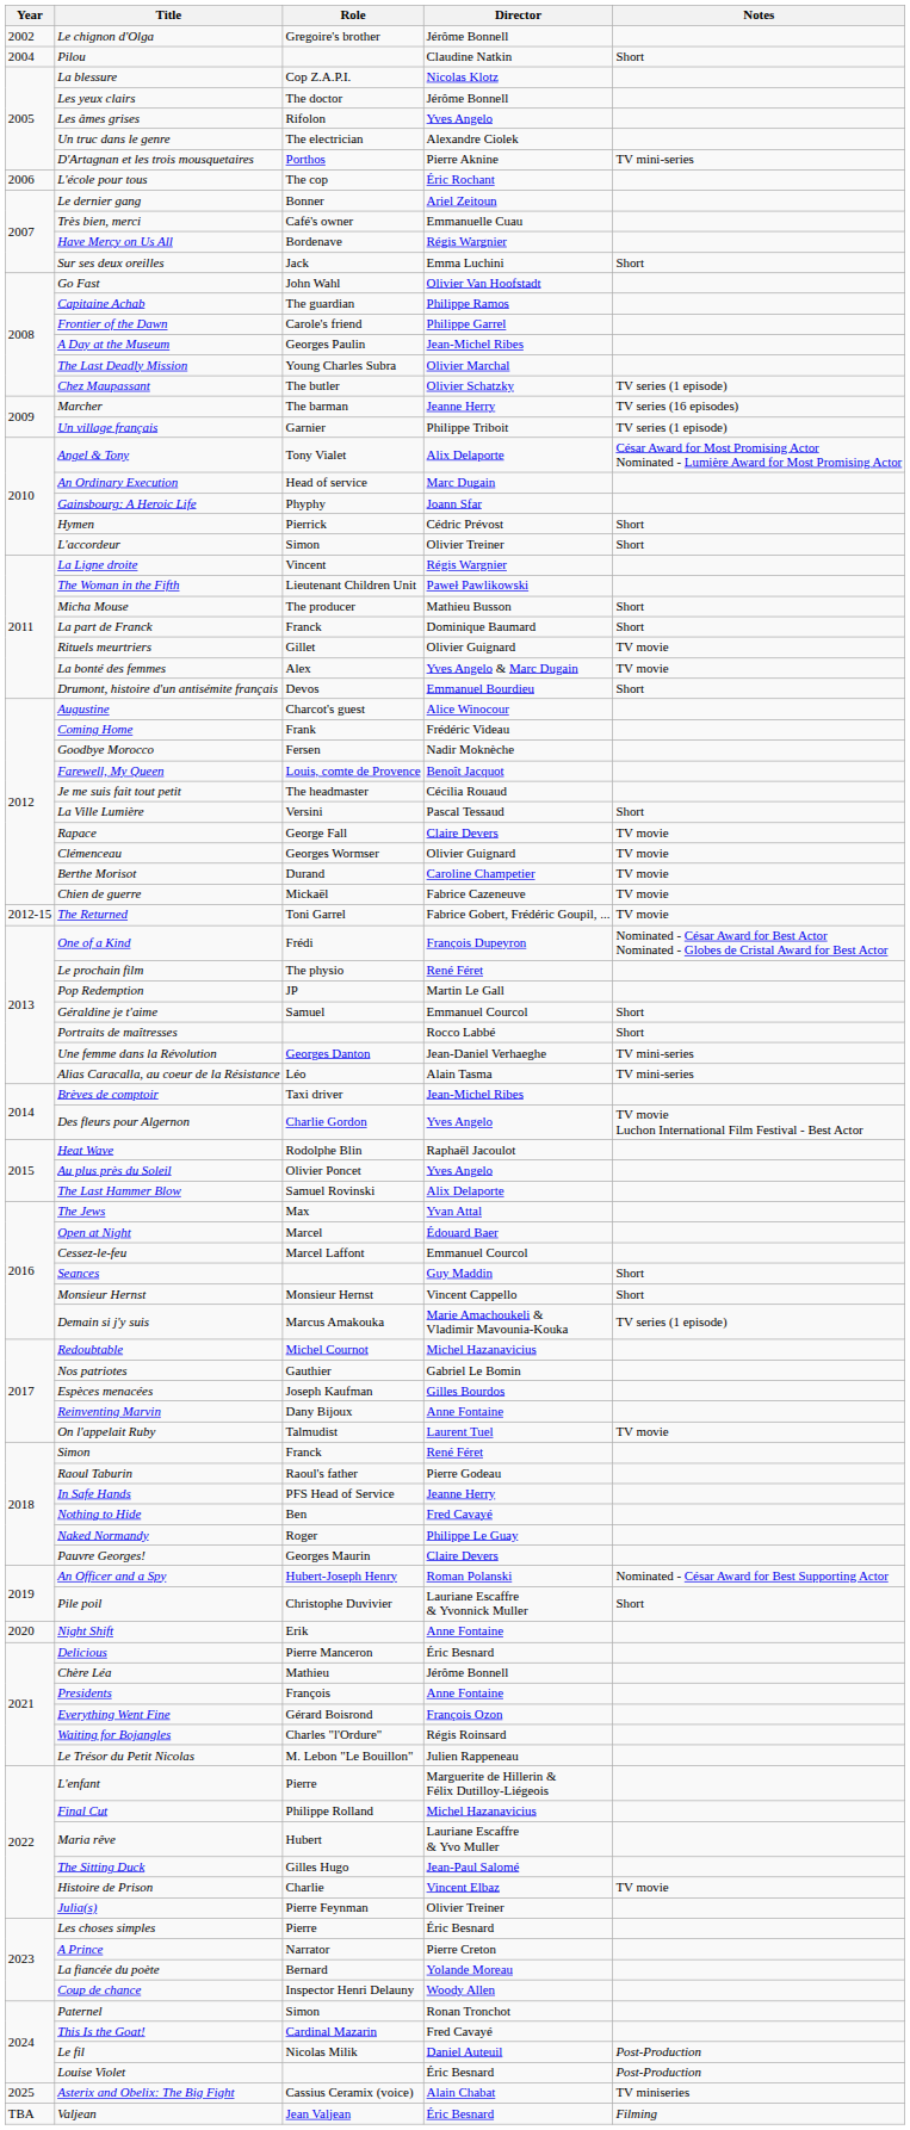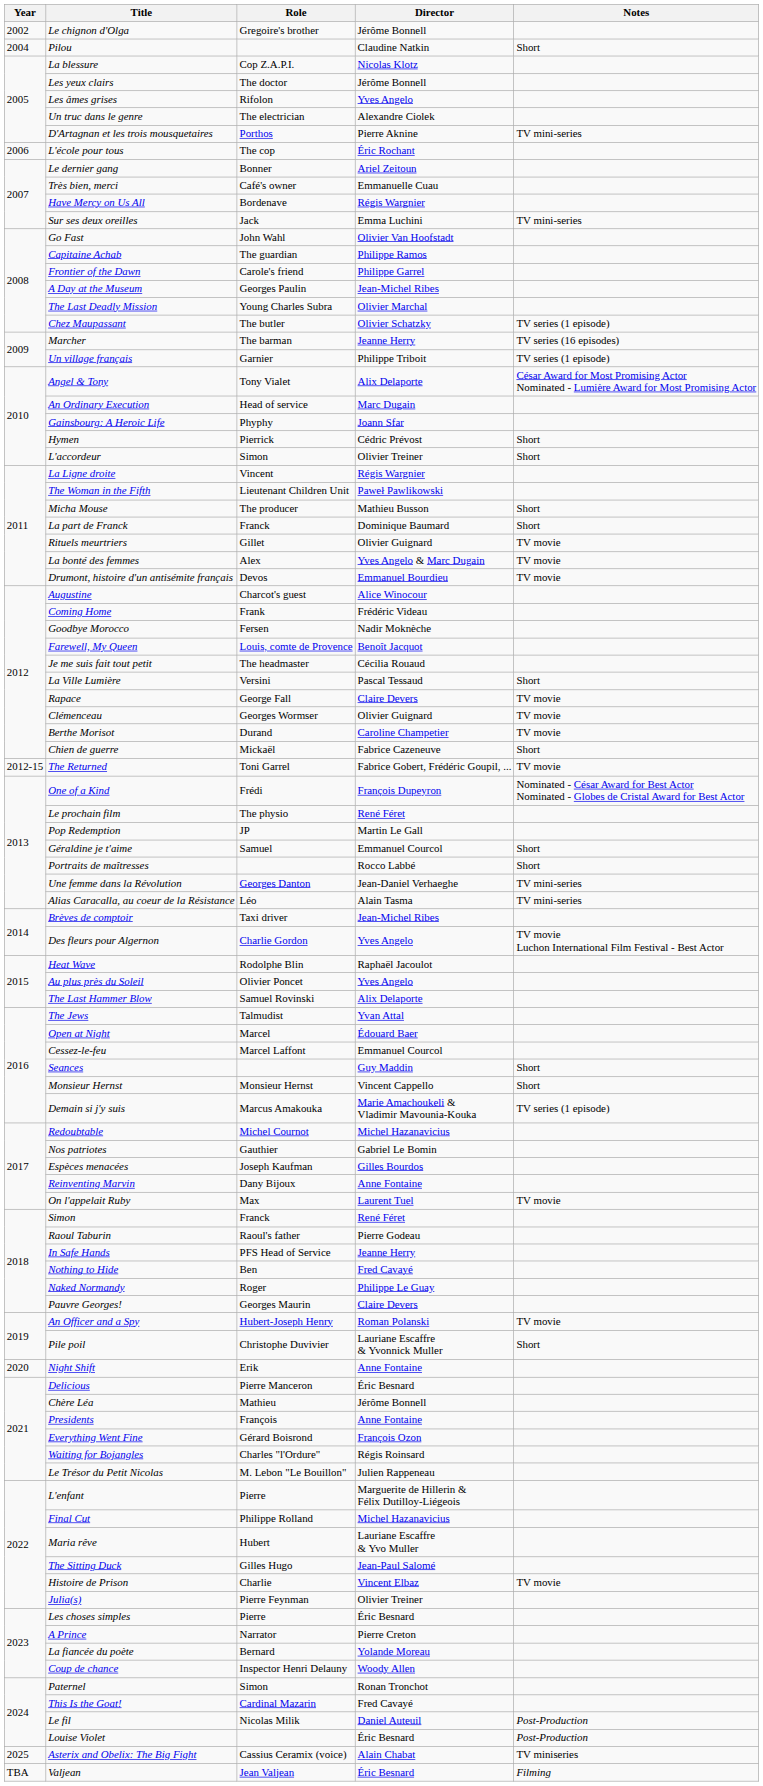 <table class="wikitable sortable">
 <tr>
 <th>Year</th>
 <th>Title</th>
 <th>Role</th>
 <th>Director</th>
 <th class="unsortable">Notes</th>
 </tr>
 <tr>
 <td>2002</td>
 <td><em>Le chignon d'Olga</em></td>
 <td>Gregoire's brother</td>
 <td>Jérôme Bonnell</td>
 <td></td>
 </tr>
 <tr>
 <td>2004</td>
 <td><em>Pilou</em></td>
 <td></td>
 <td>Claudine Natkin</td>
 <td>Short</td>
 </tr>
 <tr>
 <td rowspan=5>2005</td>
 <td><em>La blessure</em></td>
 <td>Cop Z.A.P.I.</td>
 <td><a href='#'>Nicolas Klotz</a></td>
 <td></td>
 </tr>
 <tr>
 <td><em>Les yeux clairs</em></td>
 <td>The doctor</td>
 <td>Jérôme Bonnell</td>
 <td></td>
 </tr>
 <tr>
 <td><em>Les âmes grises</em></td>
 <td>Rifolon</td>
 <td><a href='#'>Yves Angelo</a></td>
 <td></td>
 </tr>
 <tr>
 <td><em>Un truc dans le genre</em></td>
 <td>The electrician</td>
 <td>Alexandre Ciolek</td>
 <td></td>
 </tr>
 <tr>
 <td><em>D'Artagnan et les trois mousquetaires</em></td>
 <td><a href='#'>Porthos</a></td>
 <td>Pierre Aknine</td>
 <td>TV mini-series</td>
 </tr>
 <tr>
 <td>2006</td>
 <td><em>L'école pour tous</em></td>
 <td>The cop</td>
 <td><a href='#'>Éric Rochant</a></td>
 <td></td>
 </tr>
 <tr>
 <td rowspan=4>2007</td>
 <td><em>Le dernier gang</em></td>
 <td>Bonner</td>
 <td><a href='#'>Ariel Zeitoun</a></td>
 <td></td>
 </tr>
 <tr>
 <td><em>Très bien, merci</em></td>
 <td>Café's owner</td>
 <td>Emmanuelle Cuau</td>
 <td></td>
 </tr>
 <tr>
 <td><em><a href='#'>Have Mercy on Us All</a></em></td>
 <td>Bordenave</td>
 <td><a href='#'>Régis Wargnier</a></td>
 <td></td>
 </tr>
 <tr>
 <td><em>Sur ses deux oreilles</em></td>
 <td>Jack</td>
 <td>Emma Luchini</td>
-<td>Short</td>
+<td>TV mini-series</td>
 </tr>
 <tr>
 <td rowspan=6>2008</td>
 <td><em>Go Fast</em></td>
 <td>John Wahl</td>
 <td><a href='#'>Olivier Van Hoofstadt</a></td>
 <td></td>
 </tr>
 <tr>
 <td><em><a href='#'>Capitaine Achab</a></em></td>
 <td>The guardian</td>
 <td><a href='#'>Philippe Ramos</a></td>
 <td></td>
 </tr>
 <tr>
 <td><em><a href='#'>Frontier of the Dawn</a></em></td>
 <td>Carole's friend</td>
 <td><a href='#'>Philippe Garrel</a></td>
 <td></td>
 </tr>
 <tr>
 <td><em><a href='#'>A Day at the Museum</a></em></td>
 <td>Georges Paulin</td>
 <td><a href='#'>Jean-Michel Ribes</a></td>
 <td></td>
 </tr>
 <tr>
 <td><em><a href='#'>The Last Deadly Mission</a></em></td>
 <td>Young Charles Subra</td>
 <td><a href='#'>Olivier Marchal</a></td>
 <td></td>
 </tr>
 <tr>
 <td><em><a href='#'>Chez Maupassant</a></em></td>
 <td>The butler</td>
 <td><a href='#'>Olivier Schatzky</a></td>
 <td>TV series (1 episode)</td>
 </tr>
 <tr>
 <td rowspan=2>2009</td>
 <td><em>Marcher</em></td>
 <td>The barman</td>
 <td><a href='#'>Jeanne Herry</a></td>
 <td>TV series (16 episodes)</td>
 </tr>
 <tr>
 <td><em><a href='#'>Un village français</a></em></td>
 <td>Garnier</td>
 <td>Philippe Triboit</td>
 <td>TV series (1 episode)</td>
 </tr>
 <tr>
 <td rowspan=5>2010</td>
 <td><em><a href='#'>Angel & Tony</a></em></td>
 <td>Tony Vialet</td>
 <td><a href='#'>Alix Delaporte</a></td>
 <td><a href='#'>César Award for Most Promising Actor</a><br>Nominated - <a href='#'>Lumière Award for Most Promising Actor</a></td>
 </tr>
 <tr>
 <td><em><a href='#'>An Ordinary Execution</a></em></td>
 <td>Head of service</td>
 <td><a href='#'>Marc Dugain</a></td>
 <td></td>
 </tr>
 <tr>
 <td><em><a href='#'>Gainsbourg: A Heroic Life</a></em></td>
 <td>Phyphy</td>
 <td><a href='#'>Joann Sfar</a></td>
 <td></td>
 </tr>
 <tr>
 <td><em>Hymen</em></td>
 <td>Pierrick</td>
 <td>Cédric Prévost</td>
 <td>Short</td>
 </tr>
 <tr>
 <td><em>L'accordeur</em></td>
 <td>Simon</td>
 <td>Olivier Treiner</td>
 <td>Short</td>
 </tr>
 <tr>
 <td rowspan=7>2011</td>
 <td><em><a href='#'>La Ligne droite</a></em></td>
 <td>Vincent</td>
 <td><a href='#'>Régis Wargnier</a></td>
 <td></td>
 </tr>
 <tr>
 <td><em><a href='#'>The Woman in the Fifth</a></em></td>
 <td>Lieutenant Children Unit</td>
 <td><a href='#'>Paweł Pawlikowski</a></td>
 <td></td>
 </tr>
 <tr>
 <td><em>Micha Mouse</em></td>
 <td>The producer</td>
 <td>Mathieu Busson</td>
 <td>Short</td>
 </tr>
 <tr>
 <td><em>La part de Franck</em></td>
 <td>Franck</td>
 <td>Dominique Baumard</td>
 <td>Short</td>
 </tr>
 <tr>
 <td><em>Rituels meurtriers</em></td>
 <td>Gillet</td>
 <td>Olivier Guignard</td>
 <td>TV movie</td>
 </tr>
 <tr>
 <td><em>La bonté des femmes</em></td>
 <td>Alex</td>
 <td><a href='#'>Yves Angelo</a> & <a href='#'>Marc Dugain</a></td>
 <td>TV movie</td>
 </tr>
 <tr>
 <td><em>Drumont, histoire d'un antisémite français</em></td>
 <td>Devos</td>
 <td><a href='#'>Emmanuel Bourdieu</a></td>
-<td>Short</td>
+<td>TV movie</td>
 </tr>
 <tr>
 <td rowspan=10>2012</td>
 <td><em><a href='#'>Augustine</a></em></td>
 <td>Charcot's guest</td>
 <td><a href='#'>Alice Winocour</a></td>
 <td></td>
 </tr>
 <tr>
 <td><em><a href='#'>Coming Home</a></em></td>
 <td>Frank</td>
 <td>Frédéric Videau</td>
 <td></td>
 </tr>
 <tr>
 <td><em>Goodbye Morocco</em></td>
 <td>Fersen</td>
 <td>Nadir Moknèche</td>
 <td></td>
 </tr>
 <tr>
 <td><em><a href='#'>Farewell, My Queen</a></em></td>
 <td><a href='#'>Louis, comte de Provence</a></td>
 <td><a href='#'>Benoît Jacquot</a></td>
 <td></td>
 </tr>
 <tr>
 <td><em>Je me suis fait tout petit</em></td>
 <td>The headmaster</td>
 <td>Cécilia Rouaud</td>
 <td></td>
 </tr>
 <tr>
 <td><em>La Ville Lumière</em></td>
 <td>Versini</td>
 <td>Pascal Tessaud</td>
 <td>Short</td>
 </tr>
 <tr>
 <td><em>Rapace</em></td>
 <td>George Fall</td>
 <td><a href='#'>Claire Devers</a></td>
 <td>TV movie</td>
 </tr>
 <tr>
 <td><em>Clémenceau</em></td>
 <td>Georges Wormser</td>
 <td>Olivier Guignard</td>
 <td>TV movie</td>
 </tr>
 <tr>
 <td><em>Berthe Morisot</em></td>
 <td>Durand</td>
 <td><a href='#'>Caroline Champetier</a></td>
 <td>TV movie</td>
 </tr>
 <tr>
 <td><em>Chien de guerre</em></td>
 <td>Mickaël</td>
 <td>Fabrice Cazeneuve</td>
-<td>TV movie</td>
+<td>Short</td>
 </tr>
 <tr>
 <td>2012-15</td>
 <td><em><a href='#'>The Returned</a></em></td>
 <td>Toni Garrel</td>
 <td>Fabrice Gobert, Frédéric Goupil, ...</td>
 <td>TV movie</td>
 </tr>
 <tr>
 <td rowspan=7>2013</td>
 <td><em><a href='#'>One of a Kind</a></em></td>
 <td>Frédi</td>
 <td><a href='#'>François Dupeyron</a></td>
 <td>Nominated - <a href='#'>César Award for Best Actor</a><br>Nominated - <a href='#'>Globes de Cristal Award for Best Actor</a></td>
 </tr>
 <tr>
 <td><em>Le prochain film</em></td>
 <td>The physio</td>
 <td><a href='#'>René Féret</a></td>
 <td></td>
 </tr>
 <tr>
 <td><em>Pop Redemption</em></td>
 <td>JP</td>
 <td>Martin Le Gall</td>
 <td></td>
 </tr>
 <tr>
 <td><em>Géraldine je t'aime</em></td>
 <td>Samuel</td>
 <td>Emmanuel Courcol</td>
 <td>Short</td>
 </tr>
 <tr>
 <td><em>Portraits de maîtresses</em></td>
 <td></td>
 <td>Rocco Labbé</td>
 <td>Short</td>
 </tr>
 <tr>
 <td><em>Une femme dans la Révolution</em></td>
 <td><a href='#'>Georges Danton</a></td>
 <td>Jean-Daniel Verhaeghe</td>
 <td>TV mini-series</td>
 </tr>
 <tr>
 <td><em>Alias Caracalla, au coeur de la Résistance</em></td>
 <td>Léo</td>
 <td>Alain Tasma</td>
 <td>TV mini-series</td>
 </tr>
 <tr>
 <td rowspan=2>2014</td>
 <td><em><a href='#'>Brèves de comptoir</a></em></td>
 <td>Taxi driver</td>
 <td><a href='#'>Jean-Michel Ribes</a></td>
 <td></td>
 </tr>
 <tr>
 <td><em>Des fleurs pour Algernon</em></td>
 <td><a href='#'>Charlie Gordon</a></td>
 <td><a href='#'>Yves Angelo</a></td>
 <td>TV movie<br>Luchon International Film Festival - Best Actor</td>
 </tr>
 <tr>
 <td rowspan=3>2015</td>
 <td><em><a href='#'>Heat Wave</a></em></td>
 <td>Rodolphe Blin</td>
 <td>Raphaël Jacoulot</td>
 <td></td>
 </tr>
 <tr>
 <td><em><a href='#'>Au plus près du Soleil</a></em></td>
 <td>Olivier Poncet</td>
 <td><a href='#'>Yves Angelo</a></td>
 <td></td>
 </tr>
 <tr>
 <td><em><a href='#'>The Last Hammer Blow</a></em></td>
 <td>Samuel Rovinski</td>
 <td><a href='#'>Alix Delaporte</a></td>
 <td></td>
 </tr>
 <tr>
 <td rowspan=6>2016</td>
 <td><em><a href='#'>The Jews</a></em></td>
-<td>Max</td>
+<td>Talmudist</td>
 <td><a href='#'>Yvan Attal</a></td>
 <td></td>
 </tr>
 <tr>
 <td><em><a href='#'>Open at Night</a></em></td>
 <td>Marcel</td>
 <td><a href='#'>Édouard Baer</a></td>
 <td></td>
 </tr>
 <tr>
 <td><em>Cessez-le-feu</em></td>
 <td>Marcel Laffont</td>
 <td>Emmanuel Courcol</td>
 <td></td>
 </tr>
 <tr>
 <td><em><a href='#'>Seances</a></em></td>
 <td></td>
 <td><a href='#'>Guy Maddin</a></td>
 <td>Short</td>
 </tr>
 <tr>
 <td><em>Monsieur Hernst</em></td>
 <td>Monsieur Hernst</td>
 <td>Vincent Cappello</td>
 <td>Short</td>
 </tr>
 <tr>
 <td><em>Demain si j'y suis</em></td>
 <td>Marcus Amakouka</td>
 <td><a href='#'>Marie Amachoukeli</a> & <br>Vladimir Mavounia-Kouka</td>
 <td>TV series (1 episode)</td>
 </tr>
 <tr>
 <td rowspan=5>2017</td>
 <td><em><a href='#'>Redoubtable</a></em></td>
 <td><a href='#'>Michel Cournot</a></td>
 <td><a href='#'>Michel Hazanavicius</a></td>
 <td></td>
 </tr>
 <tr>
 <td><em>Nos patriotes</em></td>
 <td>Gauthier</td>
 <td>Gabriel Le Bomin</td>
 <td></td>
 </tr>
 <tr>
 <td><em>Espèces menacées</em></td>
 <td>Joseph Kaufman</td>
 <td><a href='#'>Gilles Bourdos</a></td>
 <td></td>
 </tr>
 <tr>
 <td><em><a href='#'>Reinventing Marvin</a></em></td>
 <td>Dany Bijoux</td>
 <td><a href='#'>Anne Fontaine</a></td>
 <td></td>
 </tr>
 <tr>
 <td><em>On l'appelait Ruby</em></td>
-<td>Talmudist</td>
+<td>Max</td>
 <td><a href='#'>Laurent Tuel</a></td>
 <td>TV movie</td>
 </tr>
 <tr>
 <td rowspan=6>2018</td>
 <td><em>Simon</em></td>
 <td>Franck</td>
 <td><a href='#'>René Féret</a></td>
 <td></td>
 </tr>
 <tr>
 <td><em>Raoul Taburin</em></td>
 <td>Raoul's father</td>
 <td>Pierre Godeau</td>
 <td></td>
 </tr>
 <tr>
 <td><em><a href='#'>In Safe Hands</a></em></td>
 <td>PFS Head of Service</td>
 <td><a href='#'>Jeanne Herry</a></td>
 <td></td>
 </tr>
 <tr>
 <td><em><a href='#'>Nothing to Hide</a></em></td>
 <td>Ben</td>
 <td><a href='#'>Fred Cavayé</a></td>
 <td></td>
 </tr>
 <tr>
 <td><em><a href='#'>Naked Normandy</a></em></td>
 <td>Roger</td>
 <td><a href='#'>Philippe Le Guay</a></td>
 <td></td>
 </tr>
 <tr>
 <td><em>Pauvre Georges!</em></td>
 <td>Georges Maurin</td>
 <td><a href='#'>Claire Devers</a></td>
 <td></td>
 </tr>
 <tr>
 <td rowspan=2>2019</td>
 <td><em><a href='#'>An Officer and a Spy</a></em></td>
 <td><a href='#'>Hubert-Joseph Henry</a></td>
 <td><a href='#'>Roman Polanski</a></td>
-<td>Nominated - <a href='#'>César Award for Best Supporting Actor</a></td>
+<td>TV movie</td>
 </tr>
 <tr>
 <td><em>Pile poil</em></td>
 <td>Christophe Duvivier</td>
 <td>Lauriane Escaffre<br> & Yvonnick Muller</td>
 <td>Short</td>
 </tr>
 <tr>
 <td>2020</td>
 <td><em><a href='#'>Night Shift</a></em></td>
 <td>Erik</td>
 <td><a href='#'>Anne Fontaine</a></td>
 <td></td>
 </tr>
 <tr>
 <td rowspan="6">2021</td>
 <td><em><a href='#'>Delicious</a></em></td>
 <td>Pierre Manceron</td>
 <td>Éric Besnard</td>
 <td></td>
 </tr>
 <tr>
 <td><em>Chère Léa</em></td>
 <td>Mathieu</td>
 <td>Jérôme Bonnell</td>
 <td></td>
 </tr>
 <tr>
 <td><em><a href='#'>Presidents</a></em></td>
 <td>François</td>
 <td><a href='#'>Anne Fontaine</a></td>
 <td></td>
 </tr>
 <tr>
 <td><em><a href='#'>Everything Went Fine</a></em></td>
 <td>Gérard Boisrond</td>
 <td><a href='#'>François Ozon</a></td>
 <td></td>
 </tr>
 <tr>
 <td><em><a href='#'>Waiting for Bojangles</a></em></td>
 <td>Charles "l'Ordure"</td>
 <td>Régis Roinsard</td>
 <td></td>
 </tr>
 <tr>
 <td><em>Le Trésor du Petit Nicolas</em></td>
 <td>M. Lebon "Le Bouillon"</td>
 <td>Julien Rappeneau</td>
 <td></td>
 </tr>
 <tr>
 <td rowspan="6">2022</td>
 <td><em>L'enfant</em></td>
 <td>Pierre</td>
 <td>Marguerite de Hillerin &<br> Félix Dutilloy-Liégeois</td>
 <td></td>
 </tr>
 <tr>
 <td><em><a href='#'>Final Cut</a></em></td>
 <td>Philippe Rolland</td>
 <td><a href='#'>Michel Hazanavicius</a></td>
 <td></td>
 </tr>
 <tr>
 <td><em>Maria rêve</em></td>
 <td>Hubert</td>
 <td>Lauriane Escaffre<br> & Yvo Muller</td>
 <td></td>
 </tr>
 <tr>
 <td><em><a href='#'>The Sitting Duck</a></em></td>
 <td>Gilles Hugo</td>
 <td><a href='#'>Jean-Paul Salomé</a></td>
 <td></td>
 </tr>
 <tr>
 <td><em>Histoire de Prison</em></td>
 <td>Charlie</td>
 <td><a href='#'>Vincent Elbaz</a></td>
 <td>TV movie</td>
 </tr>
 <tr>
 <td><em><a href='#'>Julia(s)</a></em></td>
 <td>Pierre Feynman</td>
 <td>Olivier Treiner</td>
 <td></td>
 </tr>
 <tr>
 <td rowspan="4">2023</td>
 <td><em>Les choses simples</em></td>
 <td>Pierre</td>
 <td>Éric Besnard</td>
 <td></td>
 </tr>
 <tr>
 <td><em><a href='#'>A Prince</a></em></td>
 <td>Narrator</td>
 <td>Pierre Creton</td>
 <td></td>
 </tr>
 <tr>
 <td><em>La fiancée du poète</em></td>
 <td>Bernard</td>
 <td><a href='#'>Yolande Moreau</a></td>
 <td></td>
 </tr>
 <tr>
 <td><em><a href='#'>Coup de chance</a></em></td>
 <td>Inspector Henri Delauny</td>
 <td><a href='#'>Woody Allen</a></td>
 <td></td>
 </tr>
 <tr>
 <td rowspan="4">2024</td>
 <td><em>Paternel</em></td>
 <td>Simon</td>
 <td>Ronan Tronchot</td>
 <td></td>
 </tr>
 <tr>
 <td><em><a href='#'>This Is the Goat!</a></em></td>
 <td><a href='#'>Cardinal Mazarin</a></td>
 <td>Fred Cavayé</td>
 <td></td>
 </tr>
 <tr>
 <td><em>Le fil</em></td>
 <td>Nicolas Milik</td>
 <td><a href='#'>Daniel Auteuil</a></td>
 <td><em>Post-Production</em></td>
 </tr>
 <tr>
 <td><em>Louise Violet</em></td>
 <td></td>
 <td>Éric Besnard</td>
 <td><em>Post-Production</em></td>
 </tr>
 <tr>
 <td>2025</td>
 <td><em><a href='#'>Asterix and Obelix: The Big Fight</a></em></td>
 <td>Cassius Ceramix (voice)</td>
 <td><a href='#'>Alain Chabat</a></td>
 <td>TV miniseries</td>
 </tr>
 <tr>
 <td>TBA</td>
 <td><em>Valjean</em></td>
 <td><a href='#'>Jean Valjean</a></td>
 <td><a href='#'>Éric Besnard</a></td>
 <td><em>Filming</em></td>
 </tr>
 </table>
